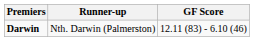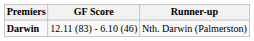 <table class="wikitable" style="text-align:left;">
 <tr style="background:#efefef;">
 <th>Premiers</th>
+<th>GF Score</th>
 <th>Runner-up</th>
-<th>GF Score</th>
 </tr>
 <tr>
 <td><strong>Darwin</strong></td>
+<td>12.11 (83) - 6.10 (46)</td>
 <td>Nth. Darwin (Palmerston)</td>
-<td>12.11 (83) - 6.10 (46)</td>
 </tr>
 </table>
